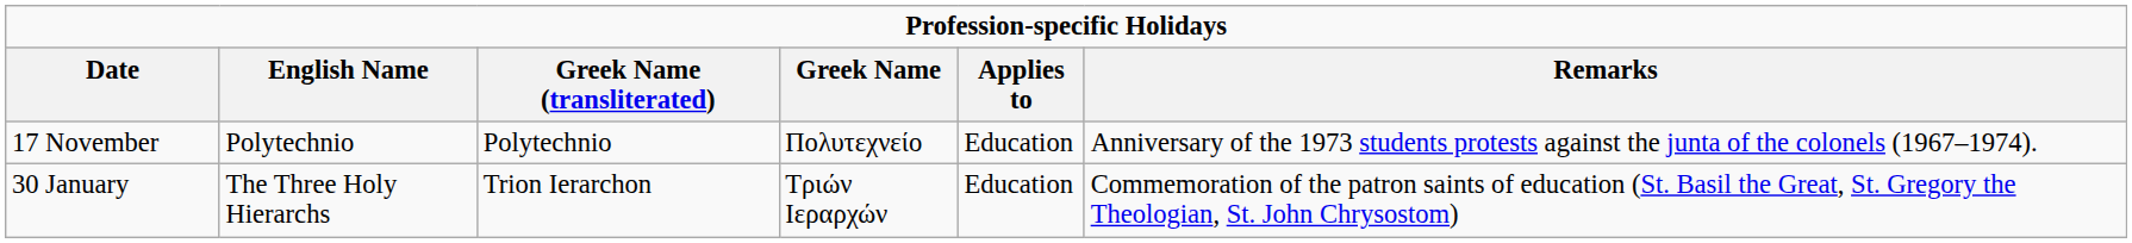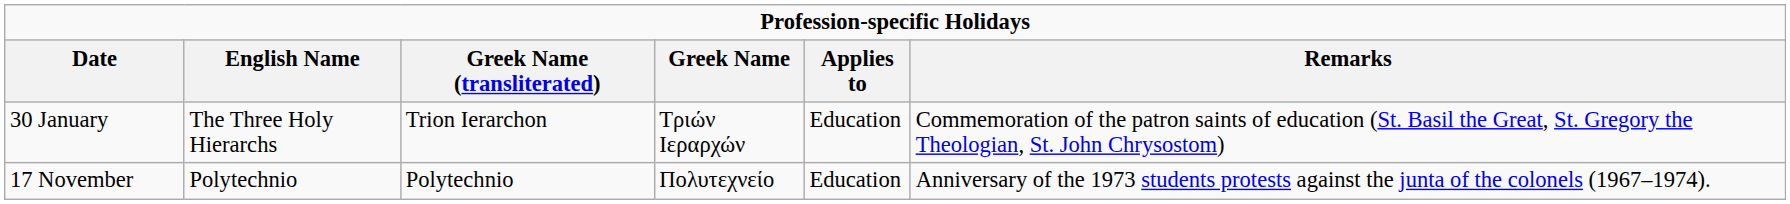 <table class="wikitable" width="100%">
 <tr>
 <td colspan="6" style="text-align:center"><strong>Profession-specific Holidays</strong></td>
 </tr>
 <tr valign="top">
 <th style="width:120px">Date</th>
 <th>English Name</th>
 <th>Greek Name (<a href='#'>transliterated</a>)</th>
 <th>Greek Name</th>
 <th>Applies to</th>
 <th>Remarks</th>
 </tr>
 <tr valign="top">
+<td>30 January</td>
+<td>The Three Holy Hierarchs</td>
+<td>Trion Ierarchon</td>
+<td>Τριών Ιεραρχών</td>
+<td>Education</td>
+<td>Commemoration of the patron saints of education (<a href='#'>St. Basil the Great</a>, <a href='#'>St. Gregory the Theologian</a>, <a href='#'>St. John Chrysostom</a>)</td>
+</tr>
+<tr valign="top">
 <td>17 November</td>
 <td>Polytechnio</td>
 <td>Polytechnio</td>
 <td>Πολυτεχνείο</td>
 <td>Education</td>
 <td>Anniversary of the 1973 <a href='#'>students protests</a> against the <a href='#'>junta of the colonels</a> (1967–1974).</td>
 </tr>
-<tr valign="top">
-<td>30 January</td>
-<td>The Three Holy Hierarchs</td>
-<td>Trion Ierarchon</td>
-<td>Τριών Ιεραρχών</td>
-<td>Education</td>
-<td>Commemoration of the patron saints of education (<a href='#'>St. Basil the Great</a>, <a href='#'>St. Gregory the Theologian</a>, <a href='#'>St. John Chrysostom</a>)</td>
-</tr>
 </table>
